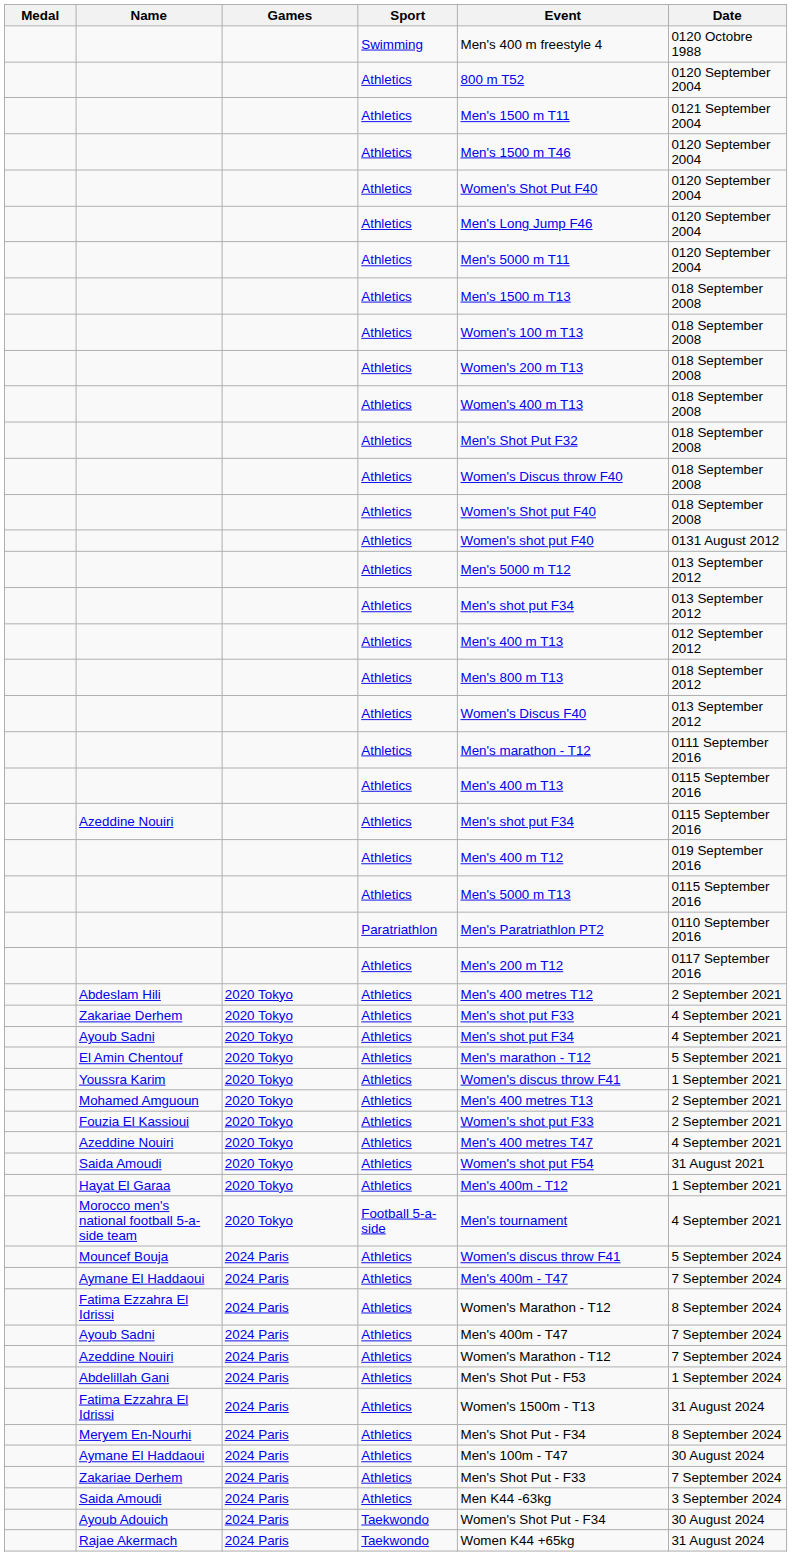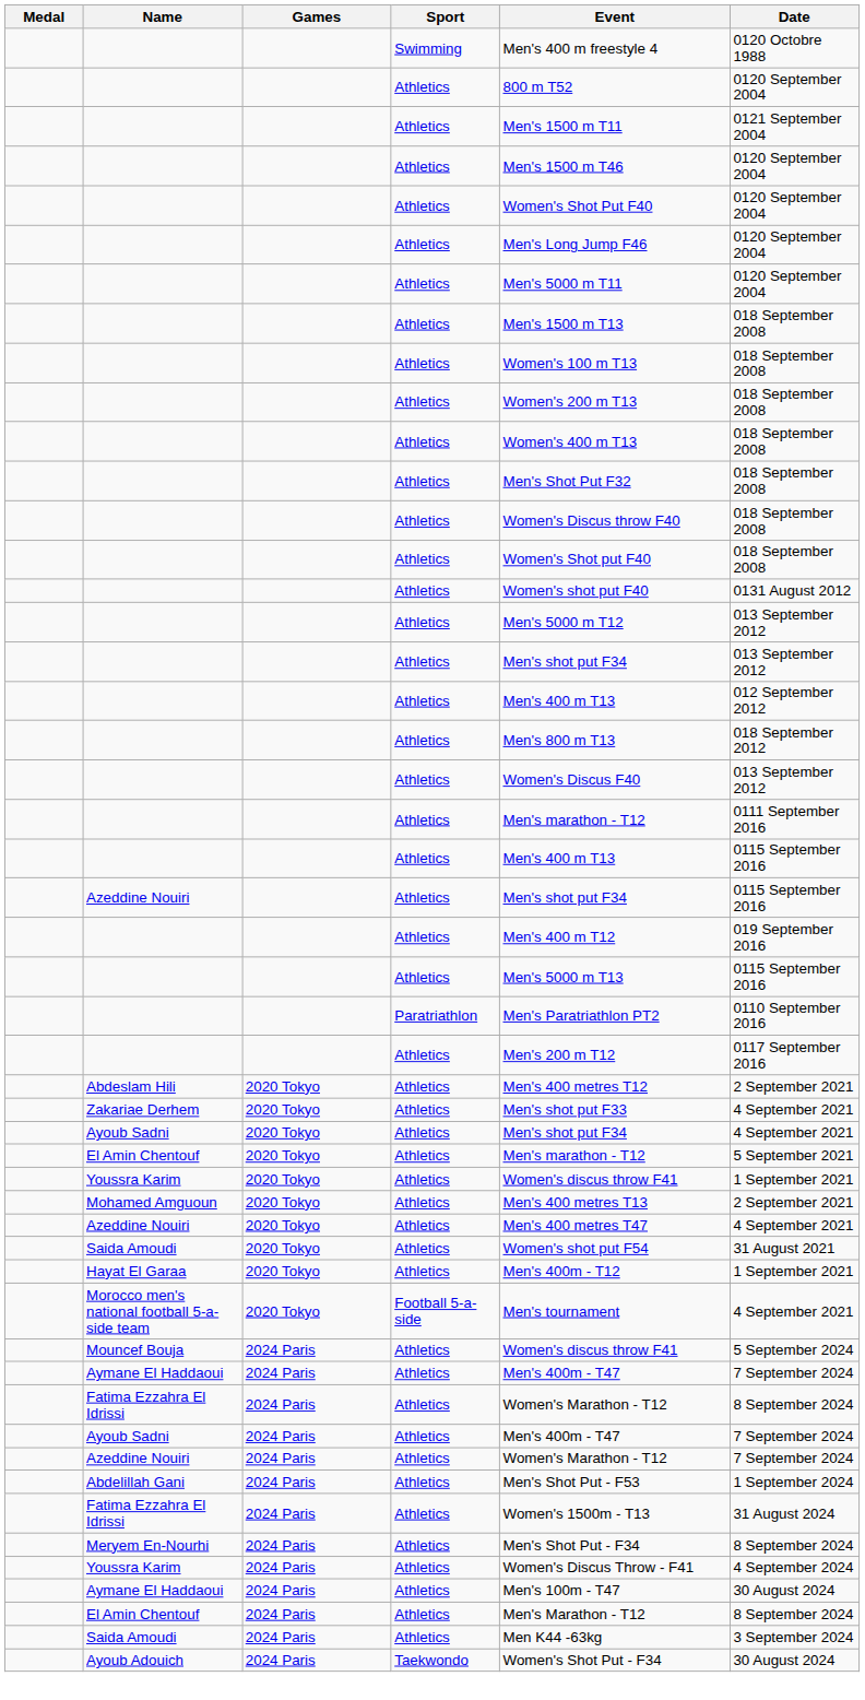 <table class="wikitable sortable" style="font-size:90%">
 <tr>
 <th width="70">Medal</th>
 <th width="150">Name</th>
 <th width="140">Games</th>
 <th width="100">Sport</th>
 <th width="220">Event</th>
 <th width="120">Date</th>
 </tr>
 <tr>
 <td></td>
 <td></td>
 <td></td>
 <td><a href='#'>Swimming</a></td>
 <td>Men's 400 m freestyle 4</td>
 <td><span>01</span>20 Octobre 1988</td>
 </tr>
 <tr>
 <td></td>
 <td></td>
 <td></td>
 <td><a href='#'>Athletics</a></td>
 <td><a href='#'>800 m T52</a></td>
 <td><span>01</span>20 September 2004</td>
 </tr>
 <tr>
 <td></td>
 <td></td>
 <td></td>
 <td><a href='#'>Athletics</a></td>
 <td><a href='#'>Men's 1500 m T11</a></td>
 <td><span>01</span>21 September 2004</td>
 </tr>
 <tr>
 <td></td>
 <td></td>
 <td></td>
 <td><a href='#'>Athletics</a></td>
 <td><a href='#'>Men's 1500 m T46</a></td>
 <td><span>01</span>20 September 2004</td>
 </tr>
 <tr>
 <td></td>
 <td></td>
 <td></td>
 <td><a href='#'>Athletics</a></td>
 <td><a href='#'>Women's Shot Put F40</a></td>
 <td><span>01</span>20 September 2004</td>
 </tr>
 <tr>
 <td></td>
 <td></td>
 <td></td>
 <td><a href='#'>Athletics</a></td>
 <td><a href='#'>Men's Long Jump F46</a></td>
 <td><span>01</span>20 September 2004</td>
 </tr>
 <tr>
 <td></td>
 <td></td>
 <td></td>
 <td><a href='#'>Athletics</a></td>
 <td><a href='#'>Men's 5000 m T11</a></td>
 <td><span>01</span>20 September 2004</td>
 </tr>
 <tr>
 <td></td>
 <td></td>
 <td></td>
 <td><a href='#'>Athletics</a></td>
 <td><a href='#'>Men's 1500 m T13</a></td>
 <td><span>01</span>8 September 2008</td>
 </tr>
 <tr>
 <td></td>
 <td></td>
 <td></td>
 <td><a href='#'>Athletics</a></td>
 <td><a href='#'>Women's 100 m T13</a></td>
 <td><span>01</span>8 September 2008</td>
 </tr>
 <tr>
 <td></td>
 <td></td>
 <td></td>
 <td><a href='#'>Athletics</a></td>
 <td><a href='#'>Women's 200 m T13</a></td>
 <td><span>01</span>8 September 2008</td>
 </tr>
 <tr>
 <td></td>
 <td></td>
 <td></td>
 <td><a href='#'>Athletics</a></td>
 <td><a href='#'>Women's 400 m T13</a></td>
 <td><span>01</span>8 September 2008</td>
 </tr>
 <tr>
 <td></td>
 <td></td>
 <td></td>
 <td><a href='#'>Athletics</a></td>
 <td><a href='#'>Men's Shot Put F32</a></td>
 <td><span>01</span>8 September 2008</td>
 </tr>
 <tr>
 <td></td>
 <td></td>
 <td></td>
 <td><a href='#'>Athletics</a></td>
 <td><a href='#'>Women's Discus throw F40</a></td>
 <td><span>01</span>8 September 2008</td>
 </tr>
 <tr>
 <td></td>
 <td></td>
 <td></td>
 <td><a href='#'>Athletics</a></td>
 <td><a href='#'>Women's Shot put F40</a></td>
 <td><span>01</span>8 September 2008</td>
 </tr>
 <tr>
 <td></td>
 <td></td>
 <td></td>
 <td><a href='#'>Athletics</a></td>
 <td><a href='#'>Women's shot put F40</a></td>
 <td><span>01</span>31 August 2012</td>
 </tr>
 <tr>
 <td></td>
 <td></td>
 <td></td>
 <td><a href='#'>Athletics</a></td>
 <td><a href='#'>Men's 5000 m T12</a></td>
 <td><span>01</span>3 September 2012</td>
 </tr>
 <tr>
 <td></td>
 <td></td>
 <td></td>
 <td><a href='#'>Athletics</a></td>
 <td><a href='#'>Men's shot put F34</a></td>
 <td><span>01</span>3 September 2012</td>
 </tr>
 <tr>
 <td></td>
 <td></td>
 <td></td>
 <td><a href='#'>Athletics</a></td>
 <td><a href='#'>Men's 400 m T13</a></td>
 <td><span>01</span>2 September 2012</td>
 </tr>
 <tr>
 <td></td>
 <td></td>
 <td></td>
 <td><a href='#'>Athletics</a></td>
 <td><a href='#'>Men's 800 m T13</a></td>
 <td><span>01</span>8 September 2012</td>
 </tr>
 <tr>
 <td></td>
 <td></td>
 <td></td>
 <td><a href='#'>Athletics</a></td>
 <td><a href='#'>Women's Discus F40</a></td>
 <td><span>01</span>3 September 2012</td>
 </tr>
 <tr>
 <td></td>
 <td></td>
 <td></td>
 <td><a href='#'>Athletics</a></td>
 <td><a href='#'>Men's marathon - T12</a></td>
 <td><span>01</span>11 September 2016</td>
 </tr>
 <tr>
 <td></td>
 <td></td>
 <td></td>
 <td><a href='#'>Athletics</a></td>
 <td><a href='#'>Men's 400 m T13</a></td>
 <td><span>01</span>15 September 2016</td>
 </tr>
 <tr>
 <td></td>
 <td><a href='#'>Azeddine Nouiri</a></td>
 <td></td>
 <td><a href='#'>Athletics</a></td>
 <td><a href='#'>Men's shot put F34</a></td>
 <td><span>01</span>15 September 2016</td>
 </tr>
 <tr>
 <td></td>
 <td></td>
 <td></td>
 <td><a href='#'>Athletics</a></td>
 <td><a href='#'>Men's 400 m T12</a></td>
 <td><span>01</span>9 September 2016</td>
 </tr>
 <tr>
 <td></td>
 <td></td>
 <td></td>
 <td><a href='#'>Athletics</a></td>
 <td><a href='#'>Men's 5000 m T13</a></td>
 <td><span>01</span>15 September 2016</td>
 </tr>
 <tr>
 <td></td>
 <td></td>
 <td></td>
 <td><a href='#'>Paratriathlon</a></td>
 <td><a href='#'>Men's Paratriathlon PT2</a></td>
 <td><span>01</span>10 September 2016</td>
 </tr>
 <tr>
 <td></td>
 <td></td>
 <td></td>
 <td><a href='#'>Athletics</a></td>
 <td><a href='#'>Men's 200 m T12</a></td>
 <td><span>01</span>17 September 2016</td>
 </tr>
 <tr>
 <td></td>
 <td><a href='#'>Abdeslam Hili</a></td>
 <td><a href='#'>2020 Tokyo</a></td>
 <td><a href='#'>Athletics</a></td>
 <td><a href='#'>Men's 400 metres T12</a></td>
 <td>2 September 2021</td>
 </tr>
 <tr>
 <td></td>
 <td><a href='#'>Zakariae Derhem</a></td>
 <td><a href='#'>2020 Tokyo</a></td>
 <td><a href='#'>Athletics</a></td>
 <td><a href='#'>Men's shot put F33</a></td>
 <td>4 September 2021</td>
 </tr>
 <tr>
 <td></td>
 <td><a href='#'>Ayoub Sadni</a></td>
 <td><a href='#'>2020 Tokyo</a></td>
 <td><a href='#'>Athletics</a></td>
 <td><a href='#'>Men's shot put F34</a></td>
 <td>4 September 2021</td>
 </tr>
 <tr>
 <td></td>
 <td><a href='#'>El Amin Chentouf</a></td>
 <td><a href='#'>2020 Tokyo</a></td>
 <td><a href='#'>Athletics</a></td>
 <td><a href='#'>Men's marathon - T12</a></td>
 <td>5 September 2021</td>
 </tr>
 <tr>
 <td></td>
 <td><a href='#'>Youssra Karim</a></td>
 <td><a href='#'>2020 Tokyo</a></td>
 <td><a href='#'>Athletics</a></td>
 <td><a href='#'>Women's discus throw F41</a></td>
 <td>1 September 2021</td>
 </tr>
 <tr>
 <td></td>
 <td><a href='#'>Mohamed Amguoun</a></td>
 <td><a href='#'>2020 Tokyo</a></td>
 <td><a href='#'>Athletics</a></td>
 <td><a href='#'>Men's 400 metres T13</a></td>
 <td>2 September 2021</td>
 </tr>
 <tr>
 <td></td>
-<td><a href='#'>Fouzia El Kassioui</a></td>
-<td><a href='#'>2020 Tokyo</a></td>
-<td><a href='#'>Athletics</a></td>
-<td><a href='#'>Women's shot put F33</a></td>
-<td>2 September 2021</td>
-</tr>
-<tr>
-<td></td>
 <td><a href='#'>Azeddine Nouiri</a></td>
 <td><a href='#'>2020 Tokyo</a></td>
 <td><a href='#'>Athletics</a></td>
 <td><a href='#'>Men's 400 metres T47</a></td>
 <td>4 September 2021</td>
 </tr>
 <tr>
 <td></td>
 <td><a href='#'>Saida Amoudi</a></td>
 <td><a href='#'>2020 Tokyo</a></td>
 <td><a href='#'>Athletics</a></td>
 <td><a href='#'>Women's shot put F54</a></td>
 <td>31 August 2021</td>
 </tr>
 <tr>
 <td></td>
 <td><a href='#'>Hayat El Garaa</a></td>
 <td><a href='#'>2020 Tokyo</a></td>
 <td><a href='#'>Athletics</a></td>
 <td><a href='#'>Men's 400m - T12</a></td>
 <td>1 September 2021</td>
 </tr>
 <tr>
 <td></td>
 <td><a href='#'>Morocco men's national football 5-a-side team</a></td>
 <td><a href='#'>2020 Tokyo</a></td>
 <td><a href='#'>Football 5-a-side</a></td>
 <td><a href='#'>Men's tournament</a></td>
 <td>4 September 2021</td>
 </tr>
 <tr>
 <td></td>
 <td><a href='#'>Mouncef Bouja</a></td>
 <td><a href='#'>2024 Paris</a></td>
 <td><a href='#'>Athletics</a></td>
 <td><a href='#'>Women's discus throw F41</a></td>
 <td>5 September 2024</td>
 </tr>
 <tr>
 <td></td>
 <td><a href='#'>Aymane El Haddaoui</a></td>
 <td><a href='#'>2024 Paris</a></td>
 <td><a href='#'>Athletics</a></td>
 <td><a href='#'>Men's 400m - T47</a></td>
 <td>7 September 2024</td>
 </tr>
 <tr>
 <td></td>
 <td><a href='#'>Fatima Ezzahra El Idrissi</a></td>
 <td><a href='#'>2024 Paris</a></td>
 <td><a href='#'>Athletics</a></td>
 <td>Women's Marathon - T12</td>
 <td>8 September 2024</td>
 </tr>
 <tr>
 <td></td>
 <td><a href='#'>Ayoub Sadni</a></td>
 <td><a href='#'>2024 Paris</a></td>
 <td><a href='#'>Athletics</a></td>
 <td>Men's 400m - T47</td>
 <td>7 September 2024</td>
 </tr>
 <tr>
 <td></td>
 <td><a href='#'>Azeddine Nouiri</a></td>
 <td><a href='#'>2024 Paris</a></td>
 <td><a href='#'>Athletics</a></td>
 <td>Women's Marathon - T12</td>
 <td>7 September 2024</td>
 </tr>
 <tr>
 <td></td>
 <td><a href='#'>Abdelillah Gani</a></td>
 <td><a href='#'>2024 Paris</a></td>
 <td><a href='#'>Athletics</a></td>
 <td>Men's Shot Put - F53</td>
 <td>1 September 2024</td>
 </tr>
 <tr>
 <td></td>
 <td><a href='#'>Fatima Ezzahra El Idrissi</a></td>
 <td><a href='#'>2024 Paris</a></td>
 <td><a href='#'>Athletics</a></td>
 <td>Women's 1500m - T13</td>
 <td>31 August 2024</td>
 </tr>
 <tr>
 <td></td>
 <td><a href='#'>Meryem En-Nourhi</a></td>
 <td><a href='#'>2024 Paris</a></td>
 <td><a href='#'>Athletics</a></td>
 <td>Men's Shot Put - F34</td>
 <td>8 September 2024</td>
 </tr>
 <tr>
 <td></td>
+<td><a href='#'>Youssra Karim</a></td>
+<td><a href='#'>2024 Paris</a></td>
+<td><a href='#'>Athletics</a></td>
+<td>Women's Discus Throw - F41</td>
+<td>4 September 2024</td>
+</tr>
+<tr>
+<td></td>
 <td><a href='#'>Aymane El Haddaoui</a></td>
 <td><a href='#'>2024 Paris</a></td>
 <td><a href='#'>Athletics</a></td>
 <td>Men's 100m - T47</td>
 <td>30 August 2024</td>
 </tr>
 <tr>
 <td></td>
-<td><a href='#'>Zakariae Derhem</a></td>
+<td><a href='#'>El Amin Chentouf</a></td>
 <td><a href='#'>2024 Paris</a></td>
 <td><a href='#'>Athletics</a></td>
-<td>Men's Shot Put - F33</td>
-<td>7 September 2024</td>
+<td>Men's Marathon - T12</td>
+<td>8 September 2024</td>
 </tr>
 <tr>
 <td></td>
 <td><a href='#'>Saida Amoudi</a></td>
 <td><a href='#'>2024 Paris</a></td>
 <td><a href='#'>Athletics</a></td>
 <td>Men K44 -63kg</td>
 <td>3 September 2024</td>
 </tr>
 <tr>
 <td></td>
 <td><a href='#'>Ayoub Adouich</a></td>
 <td><a href='#'>2024 Paris</a></td>
 <td><a href='#'>Taekwondo</a></td>
 <td>Women's Shot Put - F34</td>
 <td>30 August 2024</td>
 </tr>
-<tr>
-<td></td>
-<td><a href='#'>Rajae Akermach</a></td>
-<td><a href='#'>2024 Paris</a></td>
-<td><a href='#'>Taekwondo</a></td>
-<td>Women K44 +65kg</td>
-<td>31 August 2024</td>
-</tr>
 </table>
